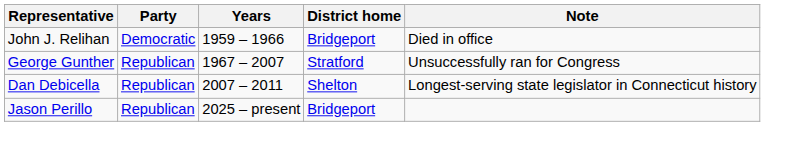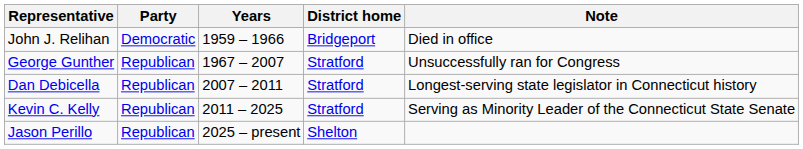 <table class=wikitable>
 <tr valign=bottom>
 <th>Representative</th>
 <th>Party</th>
 <th>Years</th>
 <th>District home</th>
 <th>Note</th>
 </tr>
 <tr>
 <td>John J. Relihan</td>
 <td><a href='#'>Democratic</a></td>
 <td>1959 – 1966</td>
 <td><a href='#'>Bridgeport</a></td>
 <td>Died in office</td>
 </tr>
 <tr>
 <td><a href='#'>George Gunther</a></td>
 <td><a href='#'>Republican</a></td>
 <td>1967 – 2007</td>
 <td><a href='#'>Stratford</a></td>
 <td>Unsuccessfully ran for Congress</td>
 </tr>
 <tr>
 <td><a href='#'>Dan Debicella</a></td>
 <td><a href='#'>Republican</a></td>
 <td>2007 – 2011</td>
-<td><a href='#'>Shelton</a></td>
+<td><a href='#'>Stratford</a></td>
 <td>Longest-serving state legislator in Connecticut history</td>
+</tr>
+<tr>
+<td><a href='#'>Kevin C. Kelly</a></td>
+<td><a href='#'>Republican</a></td>
+<td>2011 – 2025</td>
+<td><a href='#'>Stratford</a></td>
+<td>Serving as Minority Leader of the Connecticut State Senate</td>
 </tr>
 <tr>
 <td><a href='#'>Jason Perillo</a></td>
 <td><a href='#'>Republican</a></td>
 <td>2025 – present</td>
-<td><a href='#'>Bridgeport</a></td>
+<td><a href='#'>Shelton</a></td>
 <td></td>
 </tr>
 </table>
